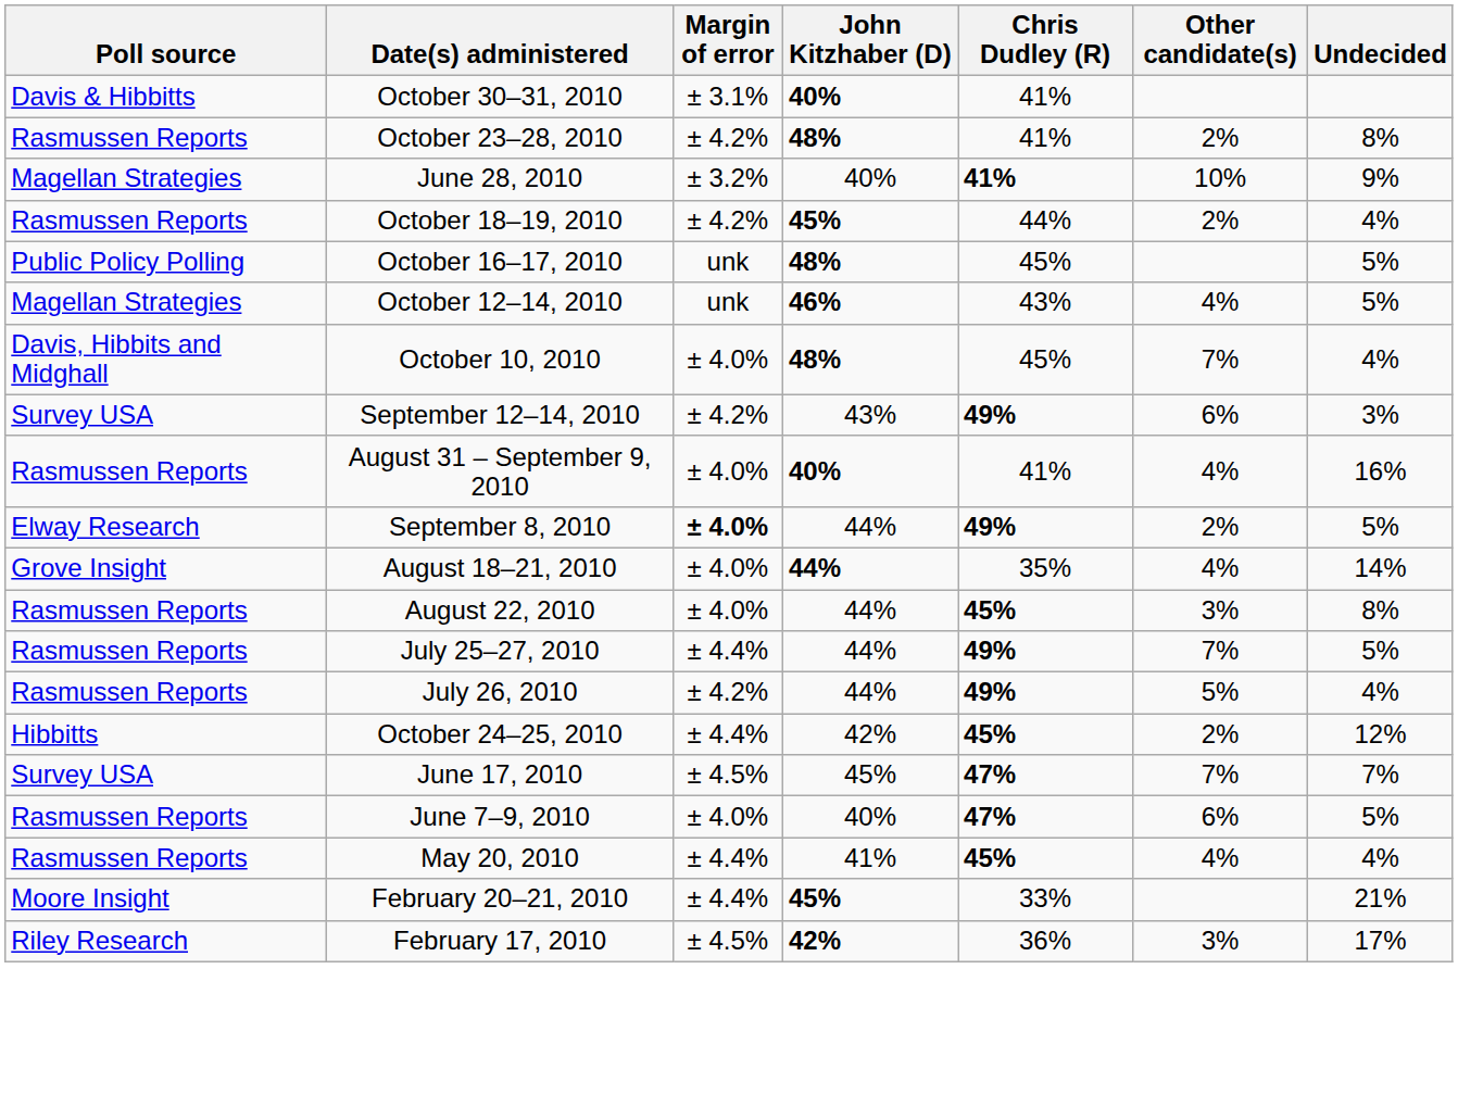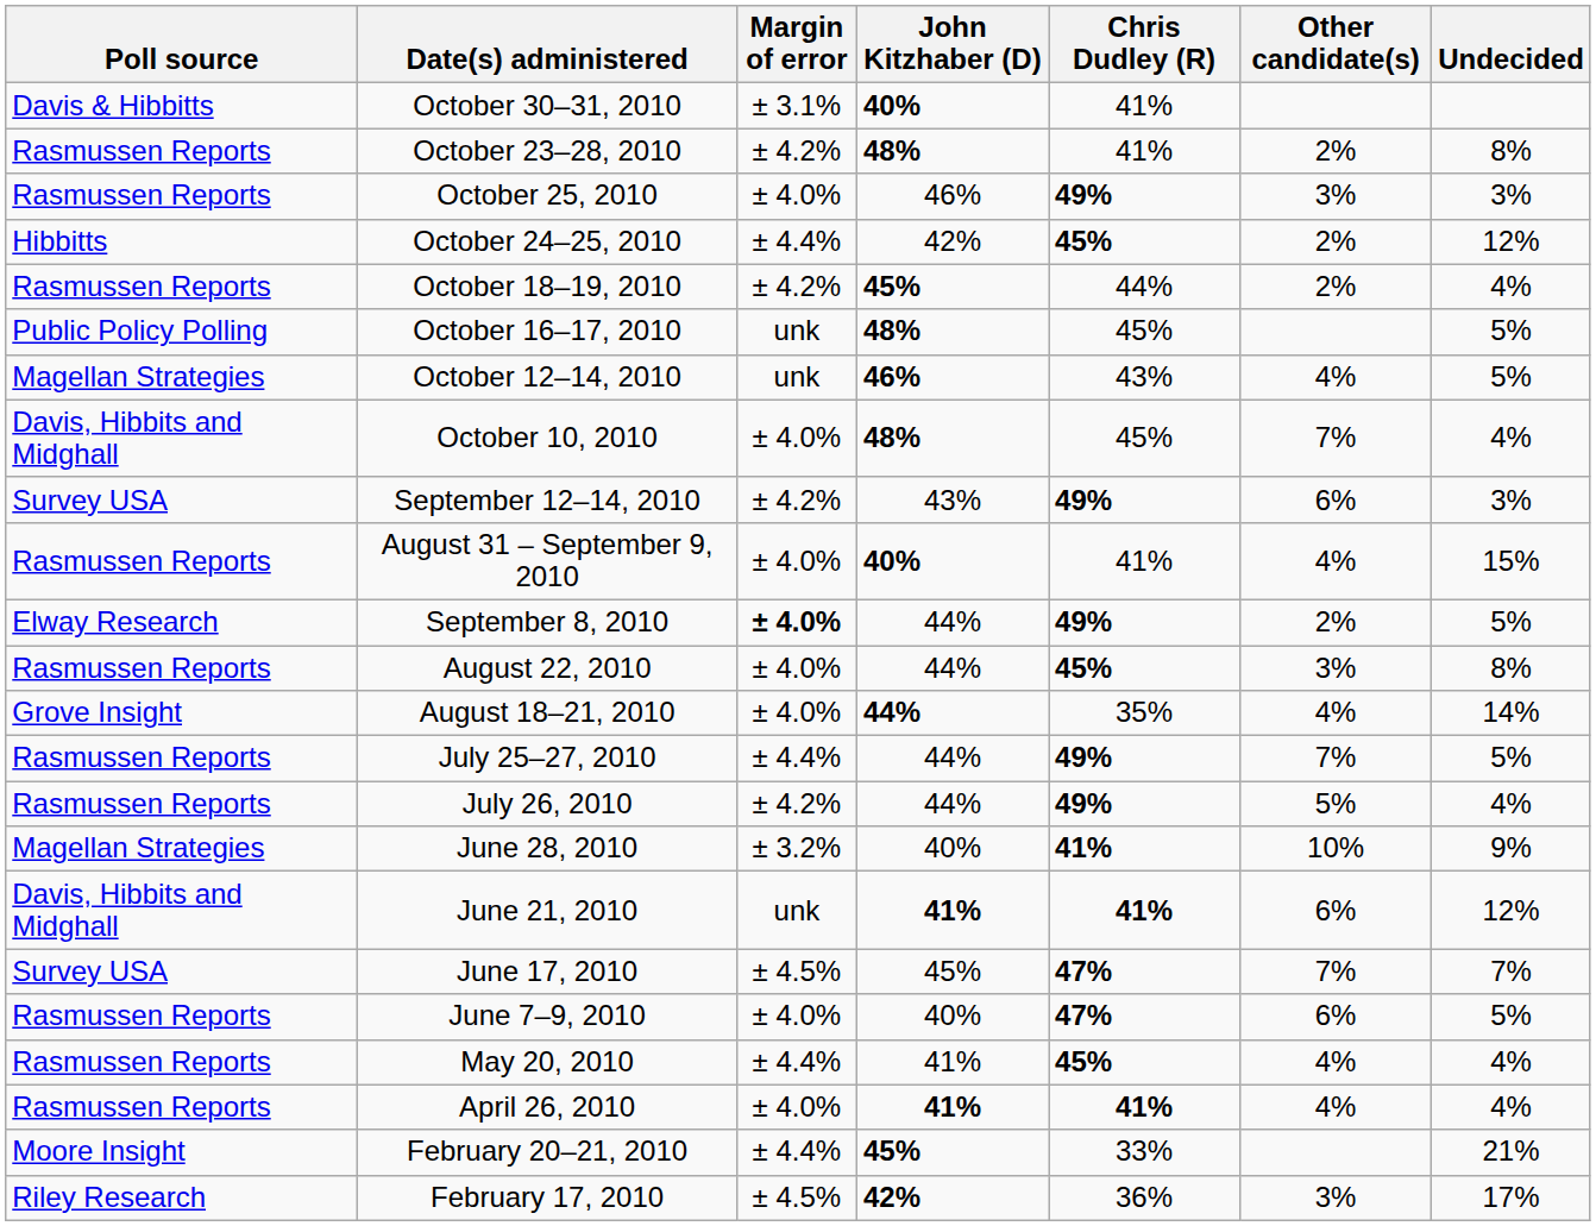 <table class="wikitable">
 <tr valign=bottom>
 <th style="width:190px;">Poll source</th>
 <th style="width:205px;">Date(s) administered</th>
 <th style="width:60px;">Margin of error</th>
 <th style="width:100px;">John<br>Kitzhaber (D)</th>
 <th style="width:100px;">Chris<br>Dudley (R)</th>
 <th style="width:100px;">Other candidate(s)</th>
 <th style="width:80px;">Undecided</th>
 </tr>
 <tr>
 <td><a href='#'>Davis & Hibbitts</a></td>
 <td align=center>October 30–31, 2010</td>
 <td align=center>± 3.1%</td>
 <td><strong>40%</strong></td>
 <td align=center>41%</td>
 <td align=center></td>
 <td align=center></td>
 </tr>
 <tr>
 <td><a href='#'>Rasmussen Reports</a></td>
 <td align=center>October 23–28, 2010</td>
 <td align=center>± 4.2%</td>
 <td><strong>48%</strong></td>
 <td align=center>41%</td>
 <td align=center>2%</td>
 <td align=center>8%</td>
 </tr>
 <tr>
-<td><a href='#'>Magellan Strategies</a></td>
-<td align=center>June 28, 2010</td>
-<td align=center>± 3.2%</td>
-<td align=center>40%</td>
-<td><strong>41%</strong></td>
-<td align=center>10%</td>
-<td align=center>9%</td>
+<td><a href='#'>Rasmussen Reports</a></td>
+<td align=center>October 25, 2010</td>
+<td align=center>± 4.0%</td>
+<td align=center>46%</td>
+<td><strong>49%</strong></td>
+<td align=center>3%</td>
+<td align=center>3%</td>
+</tr>
+<tr>
+<td><a href='#'>Hibbitts</a></td>
+<td align=center>October 24–25, 2010</td>
+<td align=center>± 4.4%</td>
+<td align=center>42%</td>
+<td><strong>45%</strong></td>
+<td align=center>2%</td>
+<td align=center>12%</td>
 </tr>
 <tr>
 <td><a href='#'>Rasmussen Reports</a></td>
 <td align=center>October 18–19, 2010</td>
 <td align=center>± 4.2%</td>
 <td><strong>45%</strong></td>
 <td align=center>44%</td>
 <td align=center>2%</td>
 <td align=center>4%</td>
 </tr>
 <tr>
 <td><a href='#'>Public Policy Polling</a></td>
 <td align=center>October 16–17, 2010</td>
 <td align=center>unk</td>
 <td><strong>48%</strong></td>
 <td align=center>45%</td>
 <td align=center></td>
 <td align=center>5%</td>
 </tr>
 <tr>
 <td><a href='#'>Magellan Strategies</a></td>
 <td align=center>October 12–14, 2010</td>
 <td align=center>unk</td>
 <td><strong>46%</strong></td>
 <td align=center>43%</td>
 <td align=center>4%</td>
 <td align=center>5%</td>
 </tr>
 <tr>
 <td><a href='#'>Davis, Hibbits and Midghall</a></td>
 <td align=center>October 10, 2010</td>
 <td align=center>± 4.0%</td>
 <td><strong>48%</strong></td>
 <td align=center>45%</td>
 <td align=center>7%</td>
 <td align=center>4%</td>
 </tr>
 <tr>
 <td><a href='#'>Survey USA</a></td>
 <td align=center>September 12–14, 2010</td>
 <td align=center>± 4.2%</td>
 <td align=center>43%</td>
 <td><strong>49%</strong></td>
 <td align=center>6%</td>
 <td align=center>3%</td>
 </tr>
 <tr>
 <td><a href='#'>Rasmussen Reports</a></td>
 <td align=center>August 31 – September 9, 2010</td>
 <td align=center>± 4.0%</td>
 <td><strong>40%</strong></td>
 <td align=center>41%</td>
 <td align=center>4%</td>
-<td align=center>16%</td>
+<td align=center>15%</td>
 </tr>
 <tr>
 <td><a href='#'>Elway Research</a></td>
 <td align=center>September 8, 2010</td>
 <td align=center><strong>± 4.0%</strong></td>
 <td align=center>44%</td>
 <td><strong>49%</strong></td>
 <td align=center>2%</td>
 <td align=center>5%</td>
 </tr>
 <tr>
+<td><a href='#'>Rasmussen Reports</a></td>
+<td align=center>August 22, 2010</td>
+<td align=center>± 4.0%</td>
+<td align=center>44%</td>
+<td><strong>45%</strong></td>
+<td align=center>3%</td>
+<td align=center>8%</td>
+</tr>
+<tr>
 <td><a href='#'>Grove Insight</a></td>
 <td align=center>August 18–21, 2010</td>
 <td align=center>± 4.0%</td>
 <td><strong>44%</strong></td>
 <td align=center>35%</td>
 <td align=center>4%</td>
 <td align=center>14%</td>
-</tr>
-<tr>
-<td><a href='#'>Rasmussen Reports</a></td>
-<td align=center>August 22, 2010</td>
-<td align=center>± 4.0%</td>
-<td align=center>44%</td>
-<td><strong>45%</strong></td>
-<td align=center>3%</td>
-<td align=center>8%</td>
 </tr>
 <tr>
 <td><a href='#'>Rasmussen Reports</a></td>
 <td align=center>July 25–27, 2010</td>
 <td align=center>± 4.4%</td>
 <td align=center>44%</td>
 <td><strong>49%</strong></td>
 <td align=center>7%</td>
 <td align=center>5%</td>
 </tr>
 <tr>
 <td><a href='#'>Rasmussen Reports</a></td>
 <td align=center>July 26, 2010</td>
 <td align=center>± 4.2%</td>
 <td align=center>44%</td>
 <td><strong>49%</strong></td>
 <td align=center>5%</td>
 <td align=center>4%</td>
 </tr>
 <tr>
-<td><a href='#'>Hibbitts</a></td>
-<td align=center>October 24–25, 2010</td>
-<td align=center>± 4.4%</td>
-<td align=center>42%</td>
-<td><strong>45%</strong></td>
-<td align=center>2%</td>
+<td><a href='#'>Magellan Strategies</a></td>
+<td align=center>June 28, 2010</td>
+<td align=center>± 3.2%</td>
+<td align=center>40%</td>
+<td><strong>41%</strong></td>
+<td align=center>10%</td>
+<td align=center>9%</td>
+</tr>
+<tr>
+<td><a href='#'>Davis, Hibbits and Midghall</a></td>
+<td align=center>June 21, 2010</td>
+<td align=center>unk</td>
+<td align=center><strong>41%</strong></td>
+<td align=center><strong>41%</strong></td>
+<td align=center>6%</td>
 <td align=center>12%</td>
 </tr>
 <tr>
 <td><a href='#'>Survey USA</a></td>
 <td align=center>June 17, 2010</td>
 <td align=center>± 4.5%</td>
 <td align=center>45%</td>
 <td><strong>47%</strong></td>
 <td align=center>7%</td>
 <td align=center>7%</td>
 </tr>
 <tr>
 <td><a href='#'>Rasmussen Reports</a></td>
 <td align=center>June 7–9, 2010</td>
 <td align=center>± 4.0%</td>
 <td align=center>40%</td>
 <td><strong>47%</strong></td>
 <td align=center>6%</td>
 <td align=center>5%</td>
 </tr>
 <tr>
 <td><a href='#'>Rasmussen Reports</a></td>
 <td align=center>May 20, 2010</td>
 <td align=center>± 4.4%</td>
 <td align=center>41%</td>
 <td><strong>45%</strong></td>
 <td align=center>4%</td>
 <td align=center>4%</td>
 </tr>
 <tr>
+<td><a href='#'>Rasmussen Reports</a></td>
+<td align=center>April 26, 2010</td>
+<td align=center>± 4.0%</td>
+<td align=center><strong>41%</strong></td>
+<td align=center><strong>41%</strong></td>
+<td align=center>4%</td>
+<td align=center>4%</td>
+</tr>
+<tr>
 <td><a href='#'>Moore Insight</a></td>
 <td align=center>February 20–21, 2010</td>
 <td align=center>± 4.4%</td>
 <td><strong>45%</strong></td>
 <td align=center>33%</td>
 <td align=center></td>
 <td align=center>21%</td>
 </tr>
 <tr>
 <td><a href='#'>Riley Research</a></td>
 <td align=center>February 17, 2010</td>
 <td align=center>± 4.5%</td>
 <td><strong>42%</strong></td>
 <td align=center>36%</td>
 <td align=center>3%</td>
 <td align=center>17%</td>
 </tr>
 </table>
